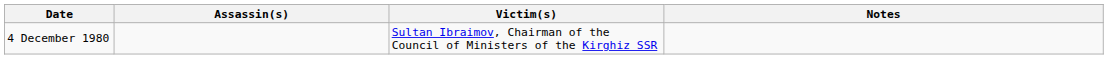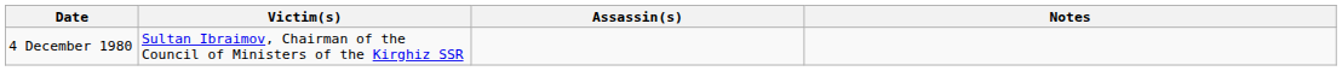 <table class="wikitable"  style="width:100%">
 <tr>
 <th style="width:10%">Date</th>
+<th style="width:25%">Victim(s)</th>
 <th style="width:25%">Assassin(s)</th>
-<th style="width:25%">Victim(s)</th>
 <th style="width:40%">Notes</th>
 </tr>
 <tr>
 <td>4 December 1980</td>
+<td><a href='#'>Sultan Ibraimov</a>, Chairman of the Council of Ministers of the <a href='#'>Kirghiz SSR</a></td>
 <td></td>
-<td><a href='#'>Sultan Ibraimov</a>, Chairman of the Council of Ministers of the <a href='#'>Kirghiz SSR</a></td>
 <td></td>
 </tr>
 </table>
